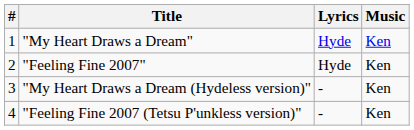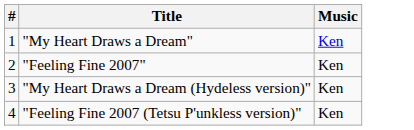 <table class="wikitable">
 <tr>
 <th>#</th>
 <th>Title</th>
-<th>Lyrics</th>
 <th>Music</th>
 </tr>
 <tr>
 <td>1</td>
 <td>"My Heart Draws a Dream"</td>
-<td><a href='#'>Hyde</a></td>
 <td><a href='#'>Ken</a></td>
 </tr>
 <tr>
 <td>2</td>
 <td>"Feeling Fine 2007"</td>
-<td>Hyde</td>
 <td>Ken</td>
 </tr>
 <tr>
 <td>3</td>
 <td>"My Heart Draws a Dream (Hydeless version)"</td>
-<td>‐</td>
 <td>Ken</td>
 </tr>
 <tr>
 <td>4</td>
 <td>"Feeling Fine 2007 (Tetsu P'unkless version)"</td>
-<td>‐</td>
 <td>Ken</td>
 </tr>
 </table>
